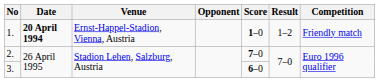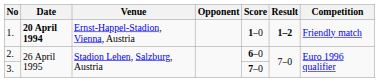 <table class="wikitable">
 <tr>
 <th>No</th>
 <th>Date</th>
 <th>Venue</th>
 <th>Opponent</th>
 <th>Score</th>
 <th>Result</th>
 <th>Competition</th>
 </tr>
 <tr>
 <td>1.</td>
 <td><strong>20 April 1994</strong></td>
 <td><a href='#'>Ernst-Happel-Stadion</a>, <a href='#'>Vienna</a>, Austria</td>
 <td></td>
 <td align=center><strong>1</strong>–0</td>
-<td align=center>1–2</td>
+<td align=center><strong>1–2</strong></td>
 <td><a href='#'>Friendly match</a></td>
 </tr>
 <tr>
 <td>2.</td>
 <td rowspan="2">26 April 1995</td>
 <td rowspan="2"><a href='#'>Stadion Lehen</a>, <a href='#'>Salzburg</a>, Austria</td>
 <td rowspan="2"></td>
-<td align=center><strong>7</strong>–0</td>
+<td align=center><strong>6</strong>–0</td>
 <td rowspan="2" align=center>7–0</td>
 <td rowspan="2"><a href='#'>Euro 1996 qualifier</a></td>
 </tr>
 <tr>
 <td>3.</td>
-<td align=center><strong>6</strong>–0</td>
+<td align=center><strong>7</strong>–0</td>
 </tr>
 </table>
